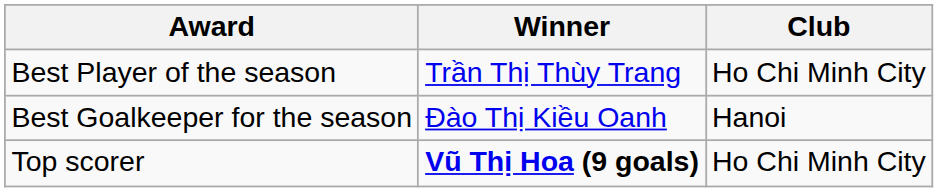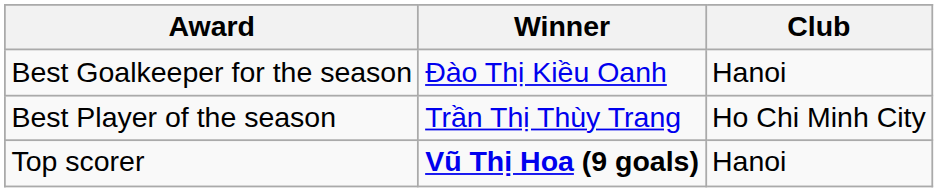 <table class="wikitable">
 <tr>
 <th>Award</th>
 <th>Winner</th>
 <th>Club</th>
 </tr>
 <tr>
+<td>Best Goalkeeper for the season</td>
+<td> <a href='#'>Đào Thị Kiều Oanh</a></td>
+<td>Hanoi</td>
+</tr>
+<tr>
 <td>Best Player of the season</td>
 <td> <a href='#'>Trần Thị Thùy Trang</a></td>
 <td>Ho Chi Minh City</td>
 </tr>
 <tr>
-<td>Best Goalkeeper for the season</td>
-<td> <a href='#'>Đào Thị Kiều Oanh</a></td>
+<td>Top scorer</td>
+<td><strong> <a href='#'>Vũ Thị Hoa</a> (9 goals)</strong></td>
 <td>Hanoi</td>
 </tr>
-<tr>
-<td>Top scorer</td>
-<td><strong> <a href='#'>Vũ Thị Hoa</a> (9 goals)</strong></td>
-<td>Ho Chi Minh City</td>
-</tr>
 </table>
